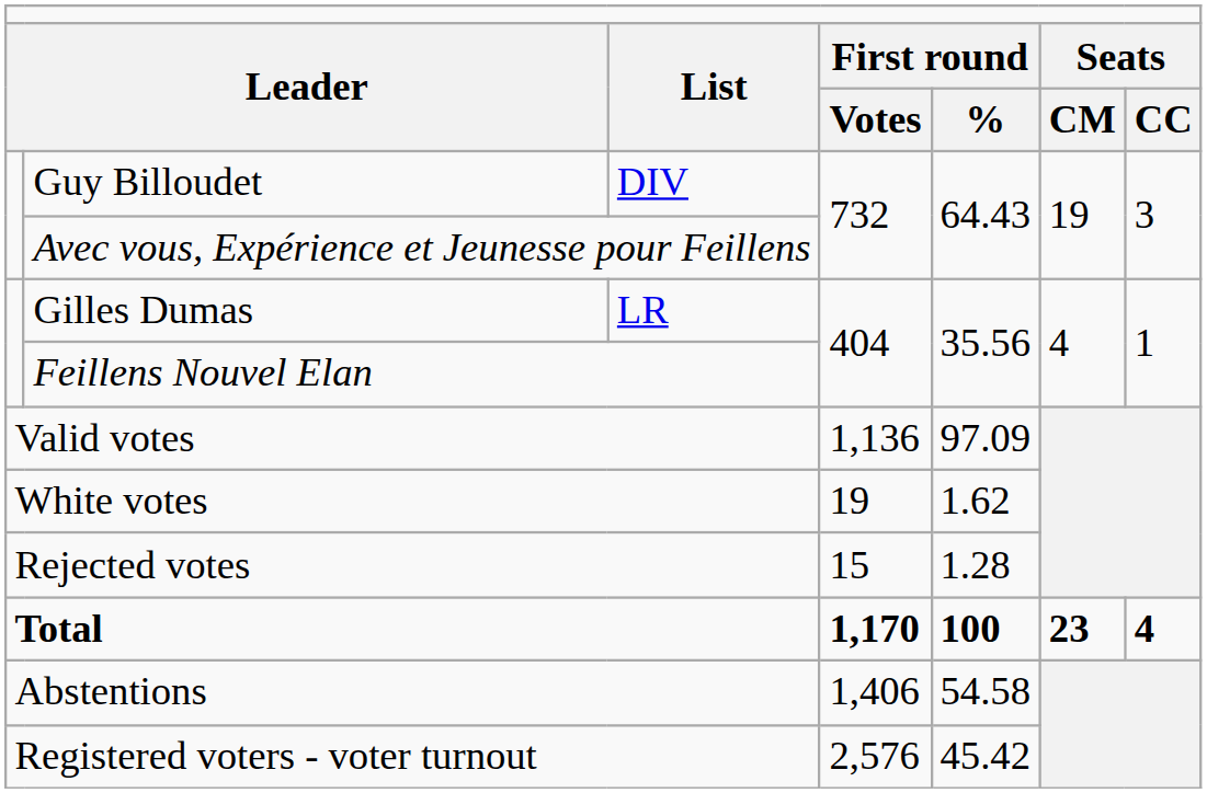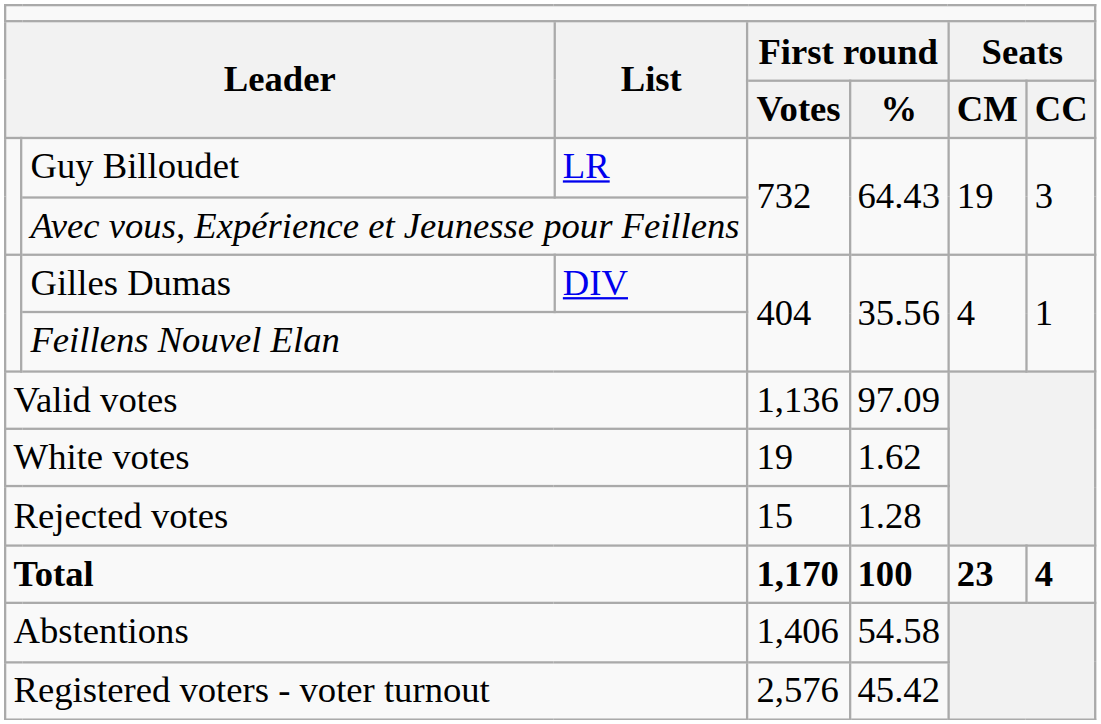 <table class="wikitable">
 <tr>
 <td colspan="7"></td>
 </tr>
 <tr>
 <th colspan="2" rowspan="2">Leader</th>
 <th rowspan="2">List</th>
 <th colspan="2">First round</th>
 <th colspan="2">Seats</th>
 </tr>
 <tr>
 <th>Votes</th>
 <th>%</th>
 <th>CM</th>
 <th>CC</th>
 </tr>
 <tr>
 <td rowspan="2" bgcolor=></td>
 <td>Guy Billoudet</td>
-<td><a href='#'>DIV</a></td>
+<td><a href='#'>LR</a></td>
 <td rowspan="2">732</td>
 <td rowspan="2">64.43</td>
 <td rowspan="2">19</td>
 <td rowspan="2">3</td>
 </tr>
 <tr>
 <td colspan="2"><em>Avec vous, Expérience et Jeunesse pour Feillens</em></td>
 </tr>
 <tr>
 <td rowspan="2" bgcolor=></td>
 <td>Gilles Dumas</td>
-<td><a href='#'>LR</a></td>
+<td><a href='#'>DIV</a></td>
 <td rowspan="2">404</td>
 <td rowspan="2">35.56</td>
 <td rowspan="2">4</td>
 <td rowspan="2">1</td>
 </tr>
 <tr>
 <td colspan="2"><em>Feillens Nouvel Elan</em></td>
 </tr>
 <tr>
 <td colspan="3">Valid votes</td>
 <td>1,136</td>
 <td>97.09</td>
 <th colspan="2" rowspan="3"></th>
 </tr>
 <tr>
 <td colspan="3">White votes</td>
 <td>19</td>
 <td>1.62</td>
 </tr>
 <tr>
 <td colspan="3">Rejected votes</td>
 <td>15</td>
 <td>1.28</td>
 </tr>
 <tr>
 <td colspan="3"><strong>Total</strong></td>
 <td><strong>1,170</strong></td>
 <td><strong>100</strong></td>
 <td><strong>23</strong></td>
 <td><strong>4</strong></td>
 </tr>
 <tr>
 <td colspan="3">Abstentions</td>
 <td>1,406</td>
 <td>54.58</td>
 <th colspan="2" rowspan="2"></th>
 </tr>
 <tr>
 <td colspan="3">Registered voters - voter turnout</td>
 <td>2,576</td>
 <td>45.42</td>
 </tr>
 </table>
